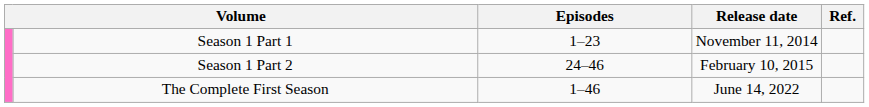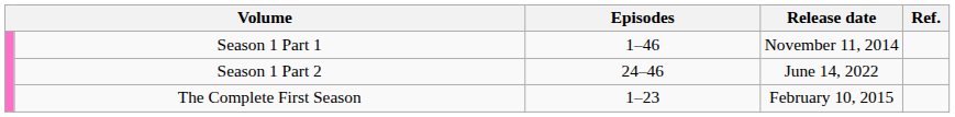 <table class="wikitable" style="text-align: center;">
 <tr>
 <th colspan="2">Volume</th>
 <th width="25%">Episodes</th>
 <th width="15%">Release date</th>
 <th width="5%">Ref.</th>
 </tr>
 <tr>
 <td rowspan="3" width="1%" style="background: #FF6EC7;"></td>
 <td>Season 1 Part 1</td>
-<td>1–23</td>
+<td>1–46</td>
 <td>November 11, 2014</td>
 <td></td>
 </tr>
 <tr>
 <td>Season 1 Part 2</td>
 <td>24–46</td>
-<td>February 10, 2015</td>
+<td>June 14, 2022</td>
 <td></td>
 </tr>
 <tr>
 <td>The Complete First Season</td>
-<td>1–46</td>
-<td>June 14, 2022</td>
+<td>1–23</td>
+<td>February 10, 2015</td>
 <td></td>
 </tr>
 </table>
